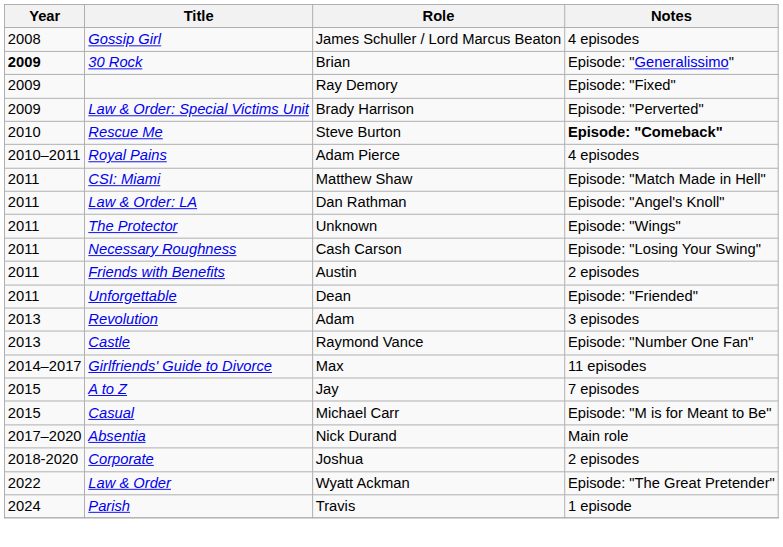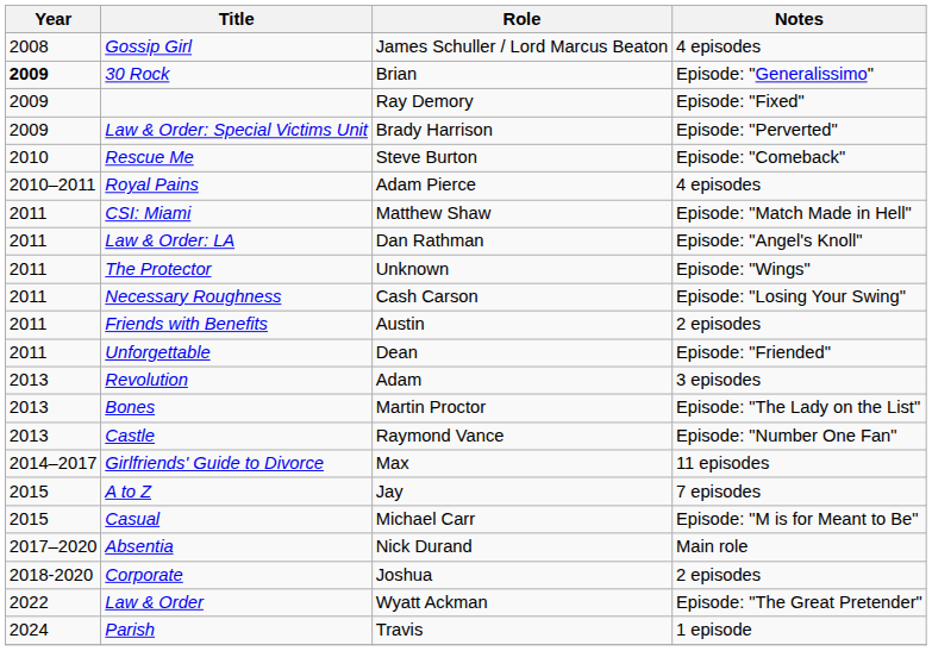 <table class="wikitable sortable">
 <tr>
 <th>Year</th>
 <th>Title</th>
 <th>Role</th>
 <th class="unsortable">Notes</th>
 </tr>
 <tr>
 <td>2008</td>
 <td><em><a href='#'>Gossip Girl</a></em></td>
 <td>James Schuller / Lord Marcus Beaton</td>
 <td>4 episodes</td>
 </tr>
 <tr>
 <td><strong>2009</strong></td>
 <td><em><a href='#'>30 Rock</a></em></td>
 <td>Brian</td>
 <td>Episode: "<a href='#'>Generalissimo</a>"</td>
 </tr>
 <tr>
 <td>2009</td>
 <td><em></em></td>
 <td>Ray Demory</td>
 <td>Episode: "Fixed"</td>
 </tr>
 <tr>
 <td>2009</td>
 <td><em><a href='#'>Law & Order: Special Victims Unit</a></em></td>
 <td>Brady Harrison</td>
 <td>Episode: "Perverted"</td>
 </tr>
 <tr>
 <td>2010</td>
 <td><em><a href='#'>Rescue Me</a></em></td>
 <td>Steve Burton</td>
-<td><strong>Episode: "Comeback"</strong></td>
+<td>Episode: "Comeback"</td>
 </tr>
 <tr>
 <td>2010–2011</td>
 <td><em><a href='#'>Royal Pains</a></em></td>
 <td>Adam Pierce</td>
 <td>4 episodes</td>
 </tr>
 <tr>
 <td>2011</td>
 <td><em><a href='#'>CSI: Miami</a></em></td>
 <td>Matthew Shaw</td>
 <td>Episode: "Match Made in Hell"</td>
 </tr>
 <tr>
 <td>2011</td>
 <td><em><a href='#'>Law & Order: LA</a></em></td>
 <td>Dan Rathman</td>
 <td>Episode: "Angel's Knoll"</td>
 </tr>
 <tr>
 <td>2011</td>
 <td><em><a href='#'>The Protector</a></em></td>
 <td>Unknown</td>
 <td>Episode: "Wings"</td>
 </tr>
 <tr>
 <td>2011</td>
 <td><em><a href='#'>Necessary Roughness</a></em></td>
 <td>Cash Carson</td>
 <td>Episode: "Losing Your Swing"</td>
 </tr>
 <tr>
 <td>2011</td>
 <td><em><a href='#'>Friends with Benefits</a></em></td>
 <td>Austin</td>
 <td>2 episodes</td>
 </tr>
 <tr>
 <td>2011</td>
 <td><em><a href='#'>Unforgettable</a></em></td>
 <td>Dean</td>
 <td>Episode: "Friended"</td>
 </tr>
 <tr>
 <td>2013</td>
 <td><em><a href='#'>Revolution</a></em></td>
 <td>Adam</td>
 <td>3 episodes</td>
+</tr>
+<tr>
+<td>2013</td>
+<td><em><a href='#'>Bones</a></em></td>
+<td>Martin Proctor</td>
+<td>Episode: "The Lady on the List"</td>
 </tr>
 <tr>
 <td>2013</td>
 <td><em><a href='#'>Castle</a></em></td>
 <td>Raymond Vance</td>
 <td>Episode: "Number One Fan"</td>
 </tr>
 <tr>
 <td>2014–2017</td>
 <td><em><a href='#'>Girlfriends' Guide to Divorce</a></em></td>
 <td>Max</td>
 <td>11 episodes</td>
 </tr>
 <tr>
 <td>2015</td>
 <td><em><a href='#'>A to Z</a></em></td>
 <td>Jay</td>
 <td>7 episodes</td>
 </tr>
 <tr>
 <td>2015</td>
 <td><em><a href='#'>Casual</a></em></td>
 <td>Michael Carr</td>
 <td>Episode: "M is for Meant to Be"</td>
 </tr>
 <tr>
 <td>2017–2020</td>
 <td><em><a href='#'>Absentia</a></em></td>
 <td>Nick Durand</td>
 <td>Main role</td>
 </tr>
 <tr>
 <td>2018-2020</td>
 <td><em><a href='#'>Corporate</a></em></td>
 <td>Joshua</td>
 <td>2 episodes</td>
 </tr>
 <tr>
 <td>2022</td>
 <td><em><a href='#'>Law & Order</a></em></td>
 <td>Wyatt Ackman</td>
 <td>Episode: "The Great Pretender"</td>
 </tr>
 <tr>
 <td>2024</td>
 <td><em><a href='#'>Parish</a></em></td>
 <td>Travis</td>
 <td>1 episode</td>
 </tr>
 <tr>
 </tr>
 </table>
